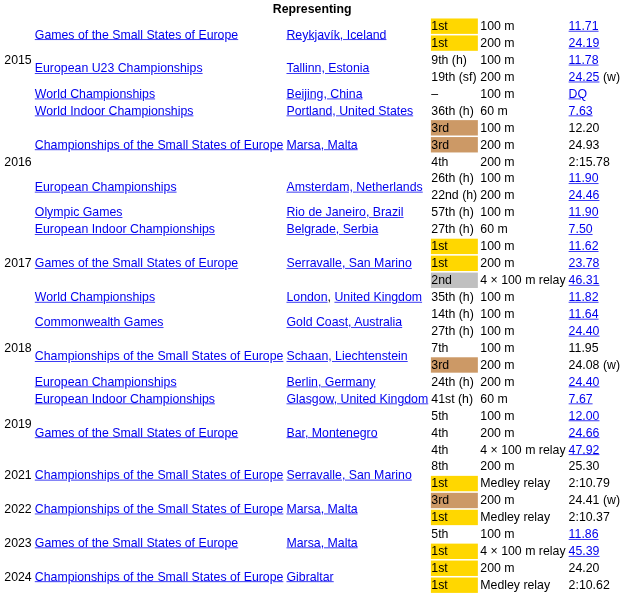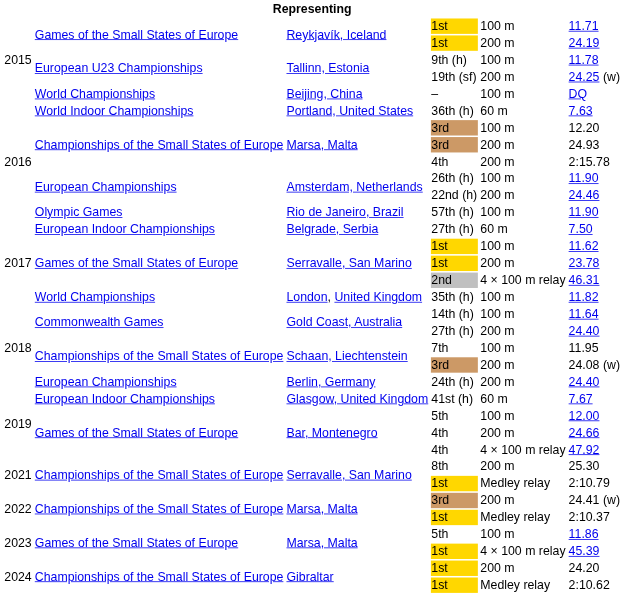 <table>
 <tr>
 <th colspan="6">Representing </th>
 </tr>
 <tr>
 <td rowspan=5>2015</td>
 <td rowspan=2><a href='#'>Games of the Small States of Europe</a></td>
 <td rowspan=2><a href='#'>Reykjavík, Iceland</a></td>
 <td bgcolor=gold>1st</td>
 <td>100 m</td>
 <td><a href='#'>11.71</a></td>
 </tr>
 <tr>
 <td bgcolor=gold>1st</td>
 <td>200 m</td>
 <td><a href='#'>24.19</a></td>
 </tr>
 <tr>
 <td rowspan=2><a href='#'>European U23 Championships</a></td>
 <td rowspan=2><a href='#'>Tallinn, Estonia</a></td>
 <td>9th (h)</td>
 <td>100 m</td>
 <td><a href='#'>11.78</a></td>
 </tr>
 <tr>
 <td>19th (sf)</td>
 <td>200 m</td>
 <td><a href='#'>24.25</a> (w)</td>
 </tr>
 <tr>
 <td><a href='#'>World Championships</a></td>
 <td><a href='#'>Beijing, China</a></td>
 <td>–</td>
 <td>100 m</td>
 <td><a href='#'>DQ</a></td>
 </tr>
 <tr>
 <td rowspan=7>2016</td>
 <td><a href='#'>World Indoor Championships</a></td>
 <td><a href='#'>Portland, United States</a></td>
 <td>36th (h)</td>
 <td>60 m</td>
 <td><a href='#'>7.63</a></td>
 </tr>
 <tr>
 <td rowspan=3><a href='#'>Championships of the Small States of Europe</a></td>
 <td rowspan=3><a href='#'>Marsa, Malta</a></td>
 <td bgcolor=cc9966>3rd</td>
 <td>100 m</td>
 <td>12.20</td>
 </tr>
 <tr>
 <td bgcolor=cc9966>3rd</td>
 <td>200 m</td>
 <td>24.93</td>
 </tr>
 <tr>
 <td>4th</td>
 <td>200 m</td>
 <td>2:15.78</td>
 </tr>
 <tr>
 <td rowspan=2><a href='#'>European Championships</a></td>
 <td rowspan=2><a href='#'>Amsterdam, Netherlands</a></td>
 <td>26th (h)</td>
 <td>100 m</td>
 <td><a href='#'>11.90</a></td>
 </tr>
 <tr>
 <td>22nd (h)</td>
 <td>200 m</td>
 <td><a href='#'>24.46</a></td>
 </tr>
 <tr>
 <td><a href='#'>Olympic Games</a></td>
 <td><a href='#'>Rio de Janeiro, Brazil</a></td>
 <td>57th (h)</td>
 <td>100 m</td>
 <td><a href='#'>11.90</a></td>
 </tr>
 <tr>
 <td rowspan=5>2017</td>
 <td><a href='#'>European Indoor Championships</a></td>
 <td><a href='#'>Belgrade, Serbia</a></td>
 <td>27th (h)</td>
 <td>60 m</td>
 <td><a href='#'>7.50</a></td>
 </tr>
 <tr>
 <td rowspan=3><a href='#'>Games of the Small States of Europe</a></td>
 <td rowspan=3><a href='#'>Serravalle, San Marino</a></td>
 <td bgcolor=gold>1st</td>
 <td>100 m</td>
 <td><a href='#'>11.62</a></td>
 </tr>
 <tr>
 <td bgcolor=gold>1st</td>
 <td>200 m</td>
 <td><a href='#'>23.78</a></td>
 </tr>
 <tr>
 <td bgcolor=silver>2nd</td>
 <td>4 × 100 m relay</td>
 <td><a href='#'>46.31</a></td>
 </tr>
 <tr>
 <td><a href='#'>World Championships</a></td>
 <td><a href='#'>London</a>, <a href='#'>United Kingdom</a></td>
 <td>35th (h)</td>
 <td>100 m</td>
 <td><a href='#'>11.82</a></td>
 </tr>
 <tr>
 <td rowspan=5>2018</td>
 <td rowspan=2><a href='#'>Commonwealth Games</a></td>
 <td rowspan=2><a href='#'>Gold Coast, Australia</a></td>
 <td>14th (h)</td>
 <td>100 m</td>
 <td><a href='#'>11.64</a></td>
 </tr>
 <tr>
 <td>27th (h)</td>
-<td>100 m</td>
+<td>200 m</td>
 <td><a href='#'>24.40</a></td>
 </tr>
 <tr>
 <td rowspan=2><a href='#'>Championships of the Small States of Europe</a></td>
 <td rowspan=2><a href='#'>Schaan, Liechtenstein</a></td>
 <td>7th</td>
 <td>100 m</td>
 <td>11.95</td>
 </tr>
 <tr>
 <td bgcolor=cc9966>3rd</td>
 <td>200 m</td>
 <td>24.08 (w)</td>
 </tr>
 <tr>
 <td><a href='#'>European Championships</a></td>
 <td><a href='#'>Berlin, Germany</a></td>
 <td>24th (h)</td>
 <td>200 m</td>
 <td><a href='#'>24.40</a></td>
 </tr>
 <tr>
 <td rowspan=4>2019</td>
 <td><a href='#'>European Indoor Championships</a></td>
 <td><a href='#'>Glasgow, United Kingdom</a></td>
 <td>41st (h)</td>
 <td>60 m</td>
 <td><a href='#'>7.67</a></td>
 </tr>
 <tr>
 <td rowspan=3><a href='#'>Games of the Small States of Europe</a></td>
 <td rowspan=3><a href='#'>Bar, Montenegro</a></td>
 <td>5th</td>
 <td>100 m</td>
 <td><a href='#'>12.00</a></td>
 </tr>
 <tr>
 <td>4th</td>
 <td>200 m</td>
 <td><a href='#'>24.66</a></td>
 </tr>
 <tr>
 <td>4th</td>
 <td>4 × 100 m relay</td>
 <td><a href='#'>47.92</a></td>
 </tr>
 <tr>
 <td rowspan=2>2021</td>
 <td rowspan=2><a href='#'>Championships of the Small States of Europe</a></td>
 <td rowspan=2><a href='#'>Serravalle, San Marino</a></td>
 <td>8th</td>
 <td>200 m</td>
 <td>25.30</td>
 </tr>
 <tr>
 <td bgcolor=gold>1st</td>
 <td>Medley relay</td>
 <td>2:10.79</td>
 </tr>
 <tr>
 <td rowspan=2>2022</td>
 <td rowspan=2><a href='#'>Championships of the Small States of Europe</a></td>
 <td rowspan=2><a href='#'>Marsa, Malta</a></td>
 <td bgcolor=cc9966>3rd</td>
 <td>200 m</td>
 <td>24.41 (w)</td>
 </tr>
 <tr>
 <td bgcolor=gold>1st</td>
 <td>Medley relay</td>
 <td>2:10.37</td>
 </tr>
 <tr>
 <td rowspan=2>2023</td>
 <td rowspan=2><a href='#'>Games of the Small States of Europe</a></td>
 <td rowspan=2><a href='#'>Marsa, Malta</a></td>
 <td>5th</td>
 <td>100 m</td>
 <td><a href='#'>11.86</a></td>
 </tr>
 <tr>
 <td bgcolor=gold>1st</td>
 <td>4 × 100 m relay</td>
 <td><a href='#'>45.39</a></td>
 </tr>
 <tr>
 <td rowspan=2>2024</td>
 <td rowspan=2><a href='#'>Championships of the Small States of Europe</a></td>
 <td rowspan=2><a href='#'>Gibraltar</a></td>
 <td bgcolor=gold>1st</td>
 <td>200 m</td>
 <td>24.20</td>
 </tr>
 <tr>
 <td bgcolor=gold>1st</td>
 <td>Medley relay</td>
 <td>2:10.62</td>
 </tr>
 </table>
